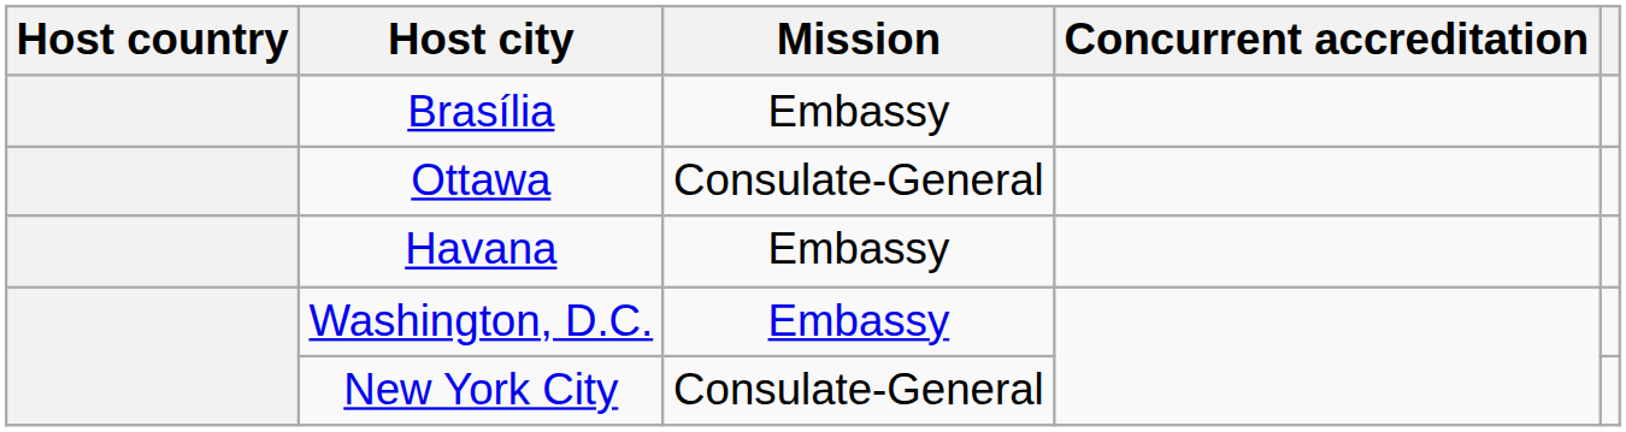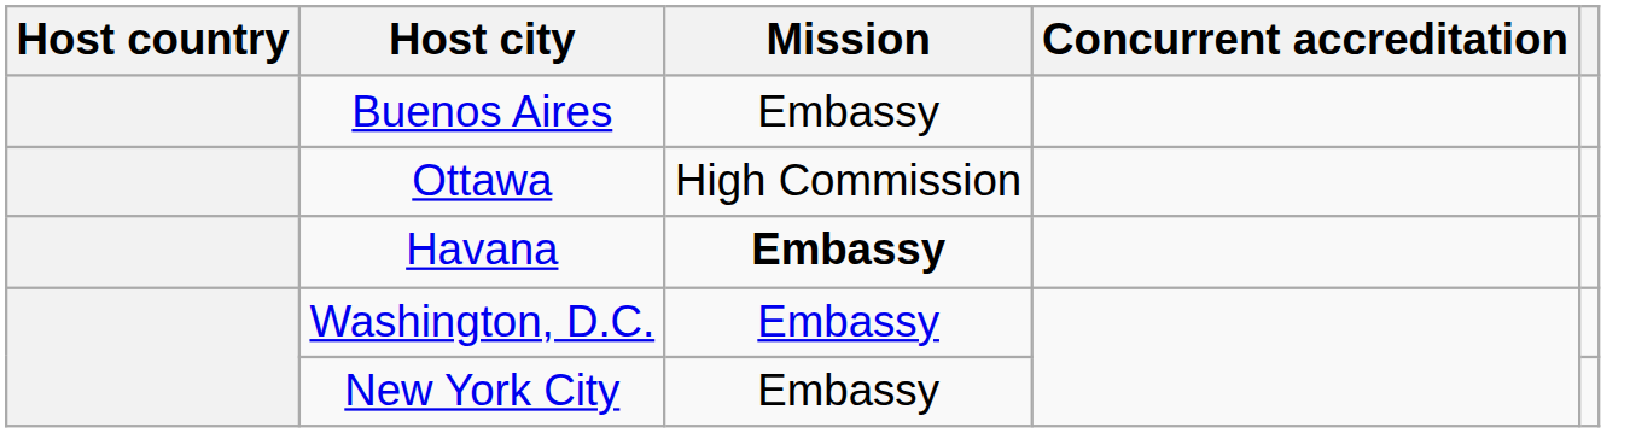 <table class="wikitable plainrowheaders" style="text-align:center;">
 <tr>
 <th scope="col">Host country</th>
 <th scope="col">Host city</th>
 <th scope="col">Mission</th>
 <th scope="col">Concurrent accreditation</th>
 <th scope="col"></th>
 </tr>
 <tr>
 <th scope="row"></th>
-<td><a href='#'>Brasília</a></td>
+<td><a href='#'>Buenos Aires</a></td>
 <td>Embassy</td>
 <td></td>
 <td></td>
 </tr>
 <tr>
 <th scope="row"></th>
 <td><a href='#'>Ottawa</a></td>
-<td>Consulate-General</td>
+<td>High Commission</td>
 <td></td>
 <td></td>
 </tr>
 <tr>
 <th scope="row"></th>
 <td><a href='#'>Havana</a></td>
-<td>Embassy</td>
+<td><strong>Embassy</strong></td>
 <td></td>
 <td></td>
 </tr>
 <tr>
 <th scope="row" rowspan="2"></th>
 <td><a href='#'>Washington, D.C.</a></td>
 <td><a href='#'>Embassy</a></td>
 <td rowspan="2"></td>
 <td></td>
 </tr>
 <tr>
 <td><a href='#'>New York City</a></td>
-<td>Consulate-General</td>
+<td>Embassy</td>
 <td></td>
 </tr>
 </table>
